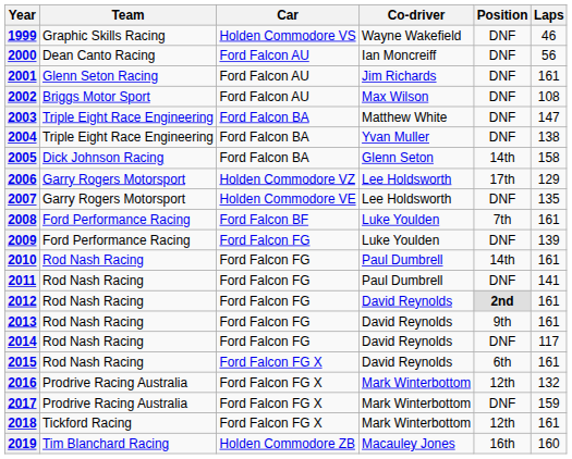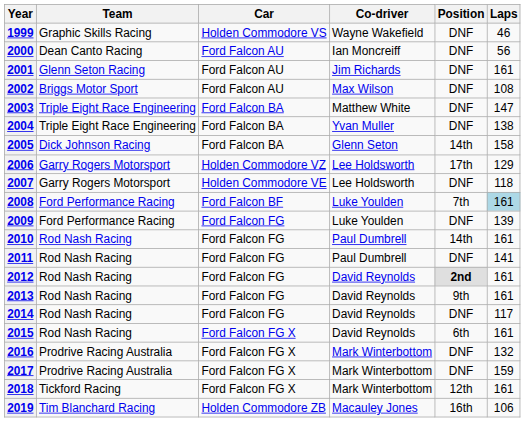 <table class="wikitable" style="font-size: 95%;">
 <tr>
 <th>Year</th>
 <th>Team</th>
 <th>Car</th>
 <th>Co-driver</th>
 <th>Position</th>
 <th>Laps</th>
 </tr>
 <tr>
 <th><a href='#'>1999</a></th>
 <td>Graphic Skills Racing</td>
 <td><a href='#'>Holden Commodore VS</a></td>
 <td> Wayne Wakefield</td>
 <td align="center">DNF</td>
 <td align="center">46</td>
 </tr>
 <tr>
 <th><a href='#'>2000</a></th>
 <td>Dean Canto Racing</td>
 <td><a href='#'>Ford Falcon AU</a></td>
 <td> Ian Moncreiff</td>
 <td align="center">DNF</td>
 <td align="center">56</td>
 </tr>
 <tr>
 <th><a href='#'>2001</a></th>
 <td><a href='#'>Glenn Seton Racing</a></td>
 <td>Ford Falcon AU</td>
 <td> <a href='#'>Jim Richards</a></td>
 <td align="center">DNF</td>
 <td align="center">161</td>
 </tr>
 <tr>
 <th><a href='#'>2002</a></th>
 <td><a href='#'>Briggs Motor Sport</a></td>
 <td>Ford Falcon AU</td>
 <td> <a href='#'>Max Wilson</a></td>
 <td align="center">DNF</td>
 <td align="center">108</td>
 </tr>
 <tr>
 <th><a href='#'>2003</a></th>
 <td><a href='#'>Triple Eight Race Engineering</a></td>
 <td><a href='#'>Ford Falcon BA</a></td>
 <td> Matthew White</td>
 <td align="center">DNF</td>
 <td align="center">147</td>
 </tr>
 <tr>
 <th><a href='#'>2004</a></th>
 <td>Triple Eight Race Engineering</td>
 <td>Ford Falcon BA</td>
 <td> <a href='#'>Yvan Muller</a></td>
 <td align="center">DNF</td>
 <td align="center">138</td>
 </tr>
 <tr>
 <th><a href='#'>2005</a></th>
 <td><a href='#'>Dick Johnson Racing</a></td>
 <td>Ford Falcon BA</td>
 <td> <a href='#'>Glenn Seton</a></td>
 <td align="center">14th</td>
 <td align="center">158</td>
 </tr>
 <tr>
 <th><a href='#'>2006</a></th>
 <td><a href='#'>Garry Rogers Motorsport</a></td>
 <td><a href='#'>Holden Commodore VZ</a></td>
 <td> <a href='#'>Lee Holdsworth</a></td>
 <td align="center">17th</td>
 <td align="center">129</td>
 </tr>
 <tr>
 <th><a href='#'>2007</a></th>
 <td>Garry Rogers Motorsport</td>
 <td><a href='#'>Holden Commodore VE</a></td>
 <td> Lee Holdsworth</td>
 <td align="center">DNF</td>
-<td align="center">135</td>
+<td align="center">118</td>
 </tr>
 <tr>
 <th><a href='#'>2008</a></th>
 <td><a href='#'>Ford Performance Racing</a></td>
 <td><a href='#'>Ford Falcon BF</a></td>
 <td> <a href='#'>Luke Youlden</a></td>
 <td align="center">7th</td>
-<td align="center">161</td>
+<td align="center" style="background: lightblue;">161</td>
 </tr>
 <tr>
 <th><a href='#'>2009</a></th>
 <td>Ford Performance Racing</td>
 <td><a href='#'>Ford Falcon FG</a></td>
 <td> Luke Youlden</td>
 <td align="center">DNF</td>
 <td align="center">139</td>
 </tr>
 <tr>
 <th><a href='#'>2010</a></th>
 <td><a href='#'>Rod Nash Racing</a></td>
 <td>Ford Falcon FG</td>
 <td> <a href='#'>Paul Dumbrell</a></td>
 <td align="center">14th</td>
 <td align="center">161</td>
 </tr>
 <tr>
 <th><a href='#'>2011</a></th>
 <td>Rod Nash Racing</td>
 <td>Ford Falcon FG</td>
 <td> Paul Dumbrell</td>
 <td align="center">DNF</td>
 <td align="center">141</td>
 </tr>
 <tr>
 <th><a href='#'>2012</a></th>
 <td>Rod Nash Racing</td>
 <td>Ford Falcon FG</td>
 <td> <a href='#'>David Reynolds</a></td>
 <td align="center" style="background:#dfdfdf;"><strong>2nd</strong></td>
 <td align="center">161</td>
 </tr>
 <tr>
 <th><a href='#'>2013</a></th>
 <td>Rod Nash Racing</td>
 <td>Ford Falcon FG</td>
 <td> David Reynolds</td>
 <td align="center">9th</td>
 <td align="center">161</td>
 </tr>
 <tr>
 <th><a href='#'>2014</a></th>
 <td>Rod Nash Racing</td>
 <td>Ford Falcon FG</td>
 <td> David Reynolds</td>
 <td align="center">DNF</td>
 <td align="center">117</td>
 </tr>
 <tr>
 <th><a href='#'>2015</a></th>
 <td>Rod Nash Racing</td>
 <td><a href='#'>Ford Falcon FG X</a></td>
 <td> David Reynolds</td>
 <td align="center">6th</td>
 <td align="center">161</td>
 </tr>
 <tr>
 <th><a href='#'>2016</a></th>
 <td>Prodrive Racing Australia</td>
 <td>Ford Falcon FG X</td>
 <td> <a href='#'>Mark Winterbottom</a></td>
-<td align="center">12th</td>
+<td align="center">DNF</td>
 <td align="center">132</td>
 </tr>
 <tr>
 <th><a href='#'>2017</a></th>
 <td>Prodrive Racing Australia</td>
 <td>Ford Falcon FG X</td>
 <td> Mark Winterbottom</td>
 <td align="center">DNF</td>
 <td align="center">159</td>
 </tr>
 <tr>
 <th><a href='#'>2018</a></th>
 <td>Tickford Racing</td>
 <td>Ford Falcon FG X</td>
 <td> Mark Winterbottom</td>
 <td align="center">12th</td>
 <td align="center">161</td>
 </tr>
 <tr>
 <th><a href='#'>2019</a></th>
 <td><a href='#'>Tim Blanchard Racing</a></td>
 <td><a href='#'>Holden Commodore ZB</a></td>
 <td> <a href='#'>Macauley Jones</a></td>
 <td align="center">16th</td>
-<td align="center">160</td>
+<td align="center">106</td>
 </tr>
 </table>
